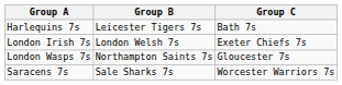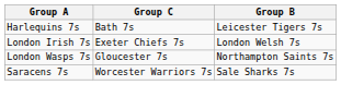 <table class="wikitable">
 <tr>
 <th>Group A</th>
+<th>Group C</th>
 <th>Group B</th>
-<th>Group C</th>
 </tr>
 <tr>
 <td>Harlequins 7s</td>
+<td>Bath 7s</td>
 <td>Leicester Tigers 7s</td>
-<td>Bath 7s</td>
 </tr>
 <tr>
 <td>London Irish 7s</td>
+<td>Exeter Chiefs 7s</td>
 <td>London Welsh 7s</td>
-<td>Exeter Chiefs 7s</td>
 </tr>
 <tr>
 <td>London Wasps 7s</td>
+<td>Gloucester 7s</td>
 <td>Northampton Saints 7s</td>
-<td>Gloucester 7s</td>
 </tr>
 <tr>
 <td>Saracens 7s</td>
+<td>Worcester Warriors 7s</td>
 <td>Sale Sharks 7s</td>
-<td>Worcester Warriors 7s</td>
 </tr>
 </table>
